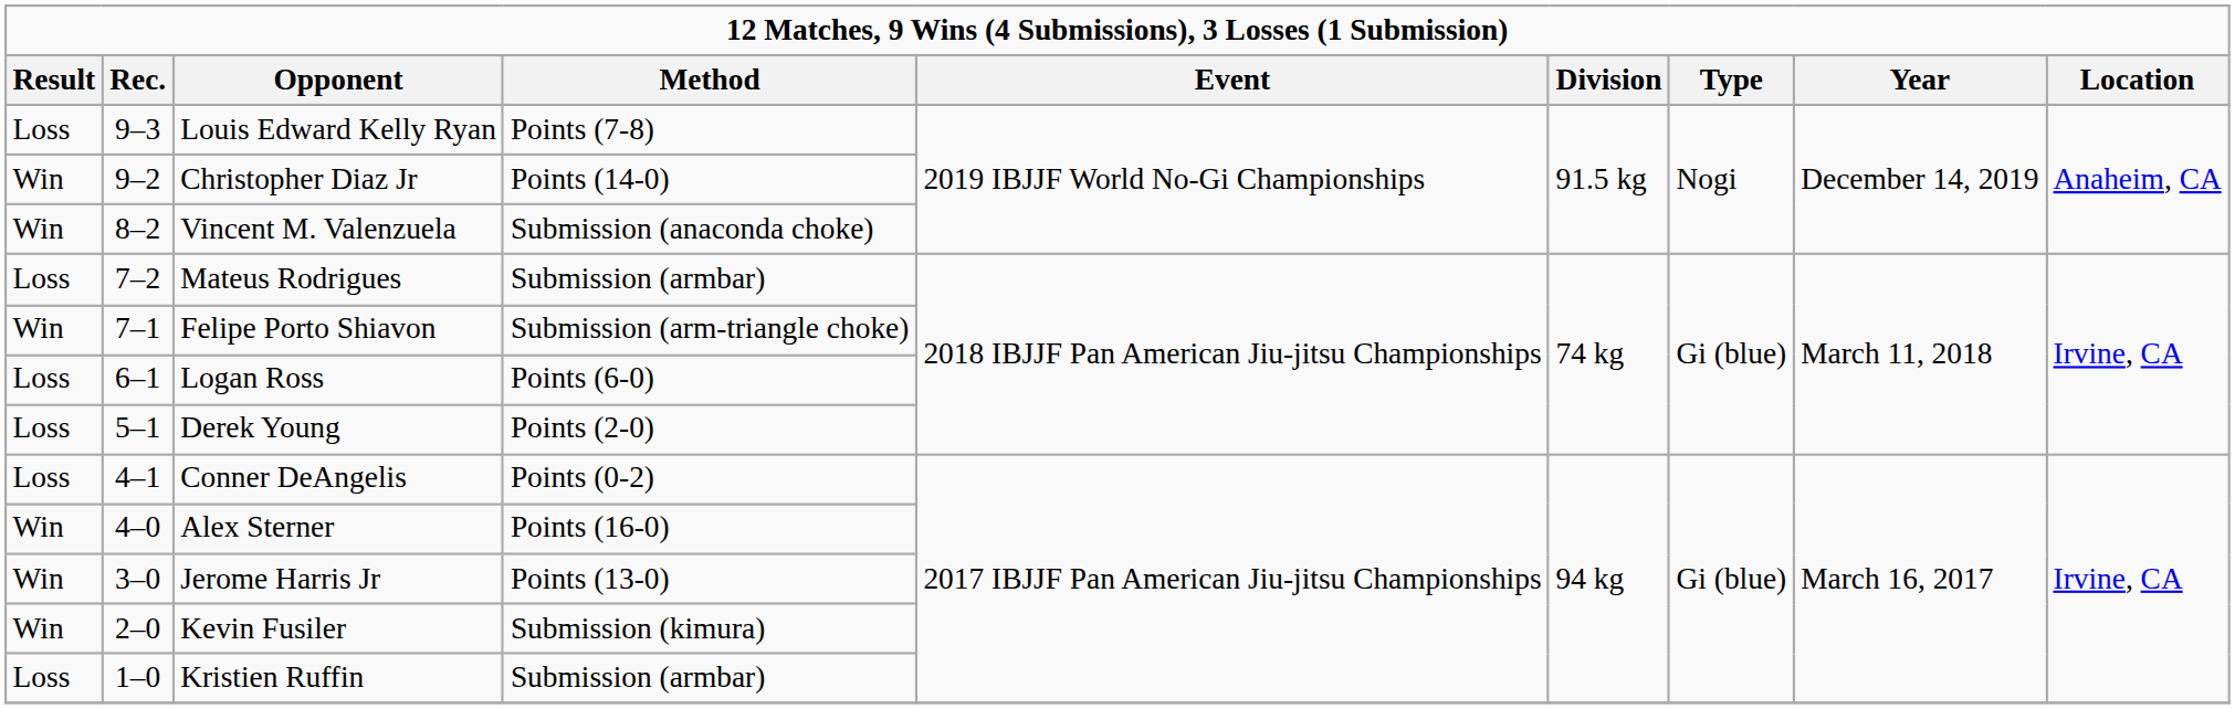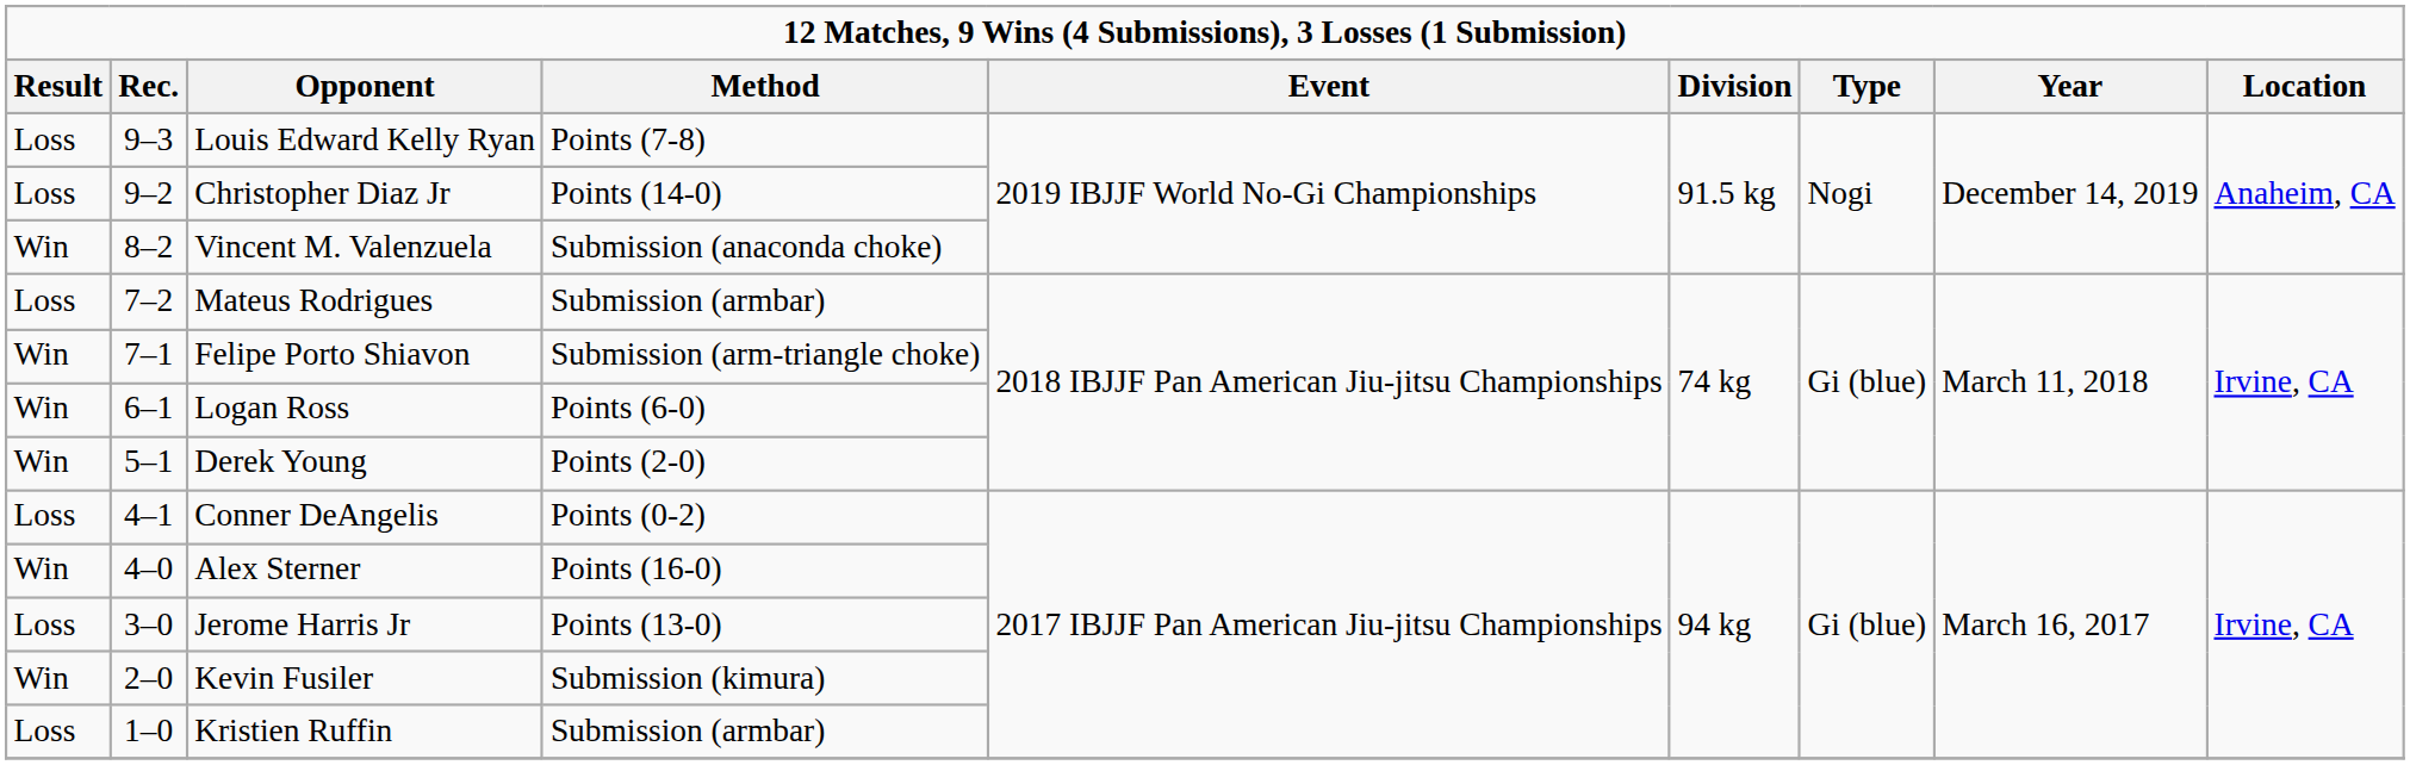 <table class="wikitable sortable" style="font-size:80%; text-align:left;">
 <tr>
 <td colspan=9 style="text-align:center;"><strong>12 Matches, 9 Wins (4 Submissions), 3 Losses (1 Submission)</strong></td>
 </tr>
 <tr>
 <th>Result</th>
 <th>Rec.</th>
 <th>Opponent</th>
 <th>Method</th>
 <th>Event</th>
 <th>Division</th>
 <th>Type</th>
 <th>Year</th>
 <th>Location</th>
 </tr>
 <tr>
 <td>Loss</td>
 <td style="text-align:center;">9–3</td>
 <td> Louis Edward Kelly Ryan</td>
 <td>Points (7-8)</td>
 <td rowspan=3>2019 IBJJF World No-Gi Championships</td>
 <td rowspan=3>91.5 kg</td>
 <td rowspan=3>Nogi</td>
 <td rowspan=3>December 14, 2019</td>
 <td rowspan=3> <a href='#'>Anaheim</a>, <a href='#'>CA</a></td>
 </tr>
 <tr>
-<td>Win</td>
+<td>Loss</td>
 <td style="text-align:center;">9–2</td>
 <td> Christopher Diaz Jr</td>
 <td>Points (14-0)</td>
 </tr>
 <tr>
 <td>Win</td>
 <td style="text-align:center;">8–2</td>
 <td> Vincent M. Valenzuela</td>
 <td>Submission (anaconda choke)</td>
 </tr>
 <tr>
 <td>Loss</td>
 <td style="text-align:center;">7–2</td>
 <td> Mateus Rodrigues</td>
 <td>Submission (armbar)</td>
 <td rowspan=4>2018  IBJJF Pan American Jiu-jitsu Championships</td>
 <td rowspan=4>74 kg</td>
 <td rowspan=4>Gi (blue)</td>
 <td rowspan=4>March 11, 2018</td>
 <td rowspan=4> <a href='#'>Irvine</a>, <a href='#'>CA</a></td>
 </tr>
 <tr>
 <td>Win</td>
 <td style="text-align:center;">7–1</td>
 <td> Felipe Porto Shiavon</td>
 <td>Submission (arm-triangle choke)</td>
 </tr>
 <tr>
-<td>Loss</td>
+<td>Win</td>
 <td style="text-align:center;">6–1</td>
 <td> Logan Ross</td>
 <td>Points (6-0)</td>
 </tr>
 <tr>
-<td>Loss</td>
+<td>Win</td>
 <td style="text-align:center;">5–1</td>
 <td> Derek Young</td>
 <td>Points (2-0)</td>
 </tr>
 <tr>
 <td>Loss</td>
 <td style="text-align:center;">4–1</td>
 <td> Conner DeAngelis</td>
 <td>Points (0-2)</td>
 <td rowspan=5>2017 IBJJF Pan American Jiu-jitsu Championships</td>
 <td rowspan=5>94 kg</td>
 <td rowspan=5>Gi (blue)</td>
 <td rowspan=5>March 16, 2017</td>
 <td rowspan=5> <a href='#'>Irvine</a>, <a href='#'>CA</a></td>
 </tr>
 <tr>
 <td>Win</td>
 <td style="text-align:center;">4–0</td>
 <td> Alex Sterner</td>
 <td>Points (16-0)</td>
 </tr>
 <tr>
-<td>Win</td>
+<td>Loss</td>
 <td style="text-align:center;">3–0</td>
 <td> Jerome Harris Jr</td>
 <td>Points (13-0)</td>
 </tr>
 <tr>
 <td>Win</td>
 <td style="text-align:center;">2–0</td>
 <td> Kevin Fusiler</td>
 <td>Submission (kimura)</td>
 </tr>
 <tr>
 <td>Loss</td>
 <td style="text-align:center;">1–0</td>
 <td> Kristien Ruffin</td>
 <td>Submission (armbar)</td>
 </tr>
 <tr>
 </tr>
 </table>
